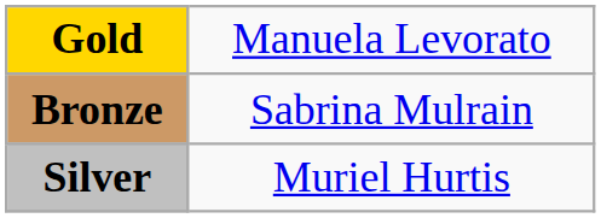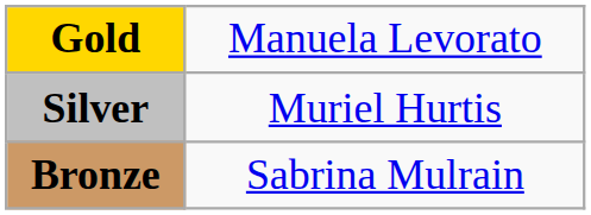 <table class="wikitable" style="text-align:center; " width="35%">
 <tr>
 <td bgcolor="gold"><strong>Gold</strong></td>
 <td><a href='#'>Manuela Levorato</a><br>  <small><em></em></small></td>
 </tr>
 <tr>
+<td bgcolor="silver"><strong>Silver</strong></td>
+<td><a href='#'>Muriel Hurtis</a><br>  <small><em></em></small></td>
+</tr>
+<tr>
 <td bgcolor="CC9966"><strong>Bronze</strong></td>
 <td><a href='#'>Sabrina Mulrain</a><br>  <small><em></em></small></td>
 </tr>
-<tr>
-<td bgcolor="silver"><strong>Silver</strong></td>
-<td><a href='#'>Muriel Hurtis</a><br>  <small><em></em></small></td>
-</tr>
 </table>
